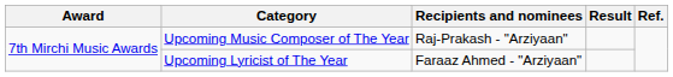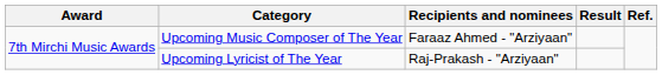 <table class="wikitable sortable">
 <tr>
 <th>Award</th>
 <th>Category</th>
 <th>Recipients and nominees</th>
 <th>Result</th>
 <th>Ref.</th>
 </tr>
 <tr>
 <td rowspan=2><a href='#'>7th Mirchi Music Awards</a></td>
 <td><a href='#'>Upcoming Music Composer of The Year</a></td>
-<td>Raj-Prakash - "Arziyaan"</td>
+<td>Faraaz Ahmed - "Arziyaan"</td>
 <td></td>
 <td rowspan=2></td>
 </tr>
 <tr>
 <td><a href='#'>Upcoming Lyricist of The Year</a></td>
-<td>Faraaz Ahmed - "Arziyaan"</td>
+<td>Raj-Prakash - "Arziyaan"</td>
 <td></td>
 </tr>
 </table>
